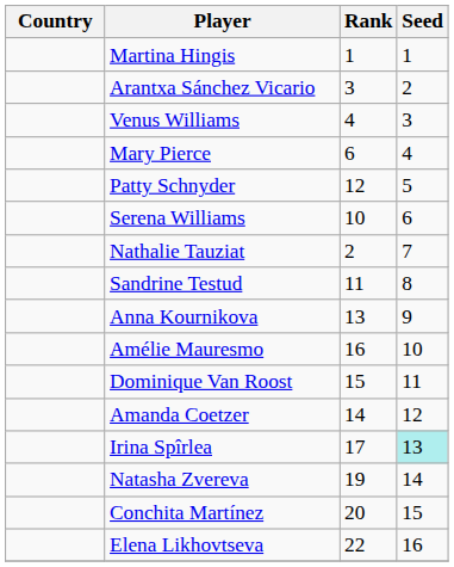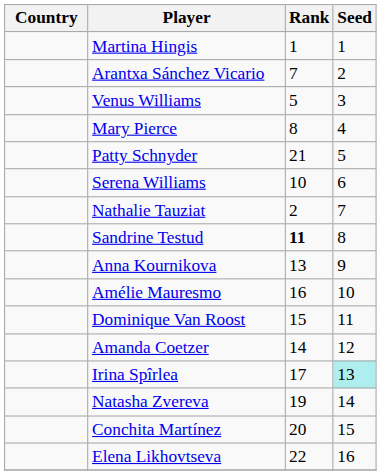 <table class="wikitable" border="1">
 <tr>
 <th width="70">Country</th>
 <th width="175">Player</th>
 <th>Rank</th>
 <th>Seed</th>
 </tr>
 <tr>
 <td></td>
 <td><a href='#'>Martina Hingis</a></td>
 <td>1</td>
 <td>1</td>
 </tr>
 <tr>
 <td></td>
 <td><a href='#'>Arantxa Sánchez Vicario</a></td>
-<td>3</td>
+<td>7</td>
 <td>2</td>
 </tr>
 <tr>
 <td></td>
 <td><a href='#'>Venus Williams</a></td>
-<td>4</td>
+<td>5</td>
 <td>3</td>
 </tr>
 <tr>
 <td></td>
 <td><a href='#'>Mary Pierce</a></td>
-<td>6</td>
+<td>8</td>
 <td>4</td>
 </tr>
 <tr>
 <td></td>
 <td><a href='#'>Patty Schnyder</a></td>
-<td>12</td>
+<td>21</td>
 <td>5</td>
 </tr>
 <tr>
 <td></td>
 <td><a href='#'>Serena Williams</a></td>
 <td>10</td>
 <td>6</td>
 </tr>
 <tr>
 <td></td>
 <td><a href='#'>Nathalie Tauziat</a></td>
 <td>2</td>
 <td>7</td>
 </tr>
 <tr>
 <td></td>
 <td><a href='#'>Sandrine Testud</a></td>
-<td>11</td>
+<td><strong>11</strong></td>
 <td>8</td>
 </tr>
 <tr>
 <td></td>
 <td><a href='#'>Anna Kournikova</a></td>
 <td>13</td>
 <td>9</td>
 </tr>
 <tr>
 <td></td>
 <td><a href='#'>Amélie Mauresmo</a></td>
 <td>16</td>
 <td>10</td>
 </tr>
 <tr>
 <td></td>
 <td><a href='#'>Dominique Van Roost</a></td>
 <td>15</td>
 <td>11</td>
 </tr>
 <tr>
 <td></td>
 <td><a href='#'>Amanda Coetzer</a></td>
 <td>14</td>
 <td>12</td>
 </tr>
 <tr>
 <td></td>
 <td><a href='#'>Irina Spîrlea</a></td>
 <td>17</td>
 <td style="background: paleturquoise;">13</td>
 </tr>
 <tr>
 <td></td>
 <td><a href='#'>Natasha Zvereva</a></td>
 <td>19</td>
 <td>14</td>
 </tr>
 <tr>
 <td></td>
 <td><a href='#'>Conchita Martínez</a></td>
 <td>20</td>
 <td>15</td>
 </tr>
 <tr>
 <td></td>
 <td><a href='#'>Elena Likhovtseva</a></td>
 <td>22</td>
 <td>16</td>
 </tr>
 <tr>
 </tr>
 </table>
